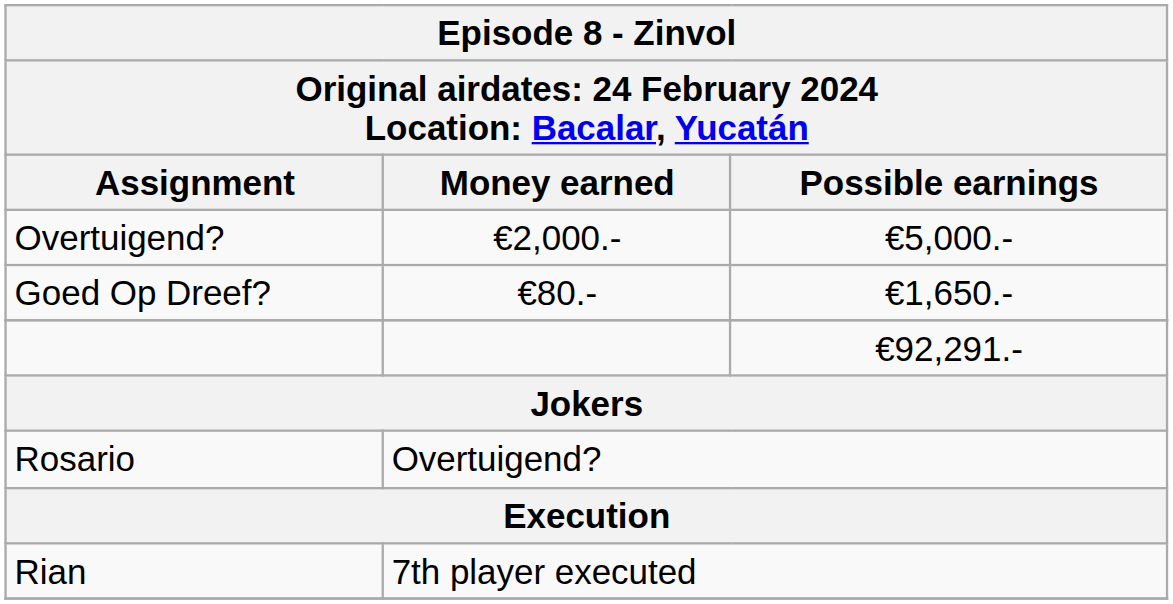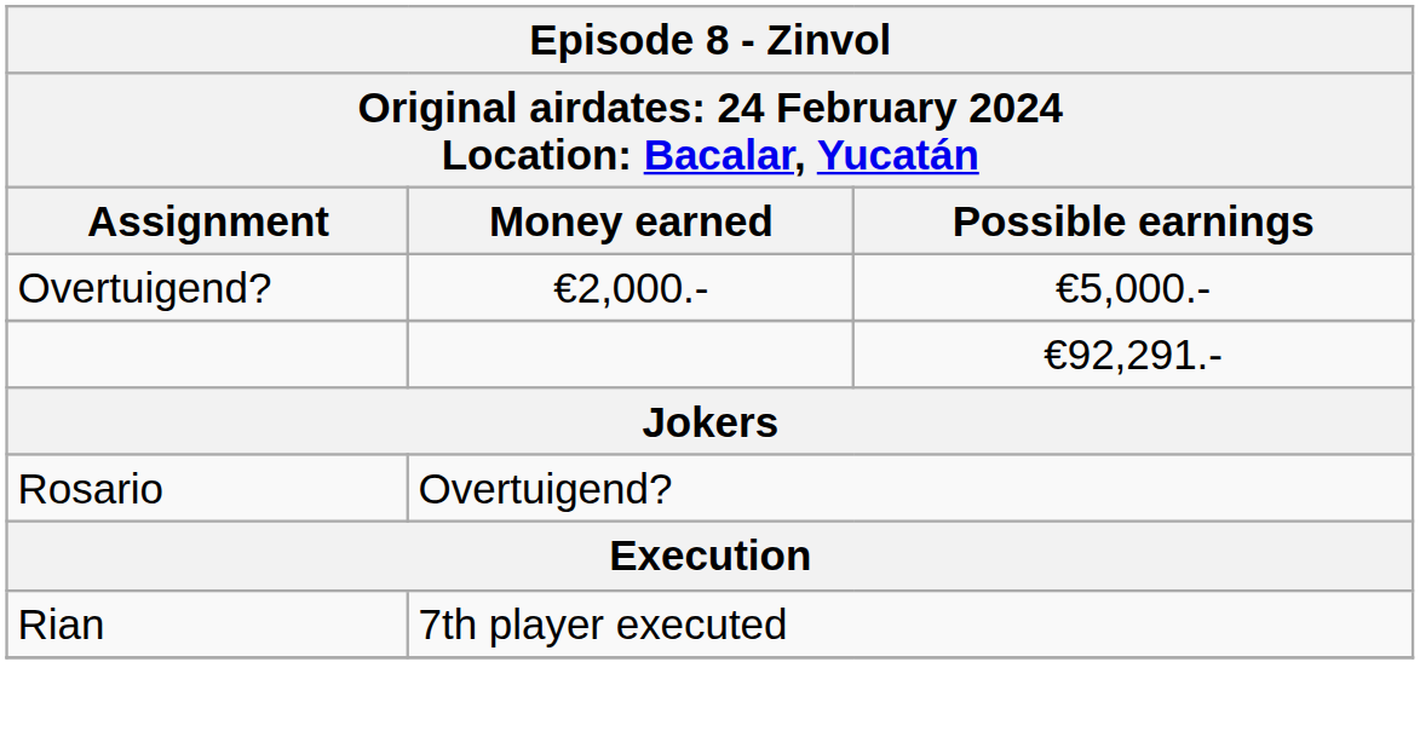 <table class="wikitable" style="font-size: 95%; margin: 10px" align="right" width="40%">
 <tr>
 <th colspan=3>Episode 8 - Zinvol</th>
 </tr>
 <tr>
 <th colspan=3>Original airdates: 24 February 2024<br>Location: <a href='#'>Bacalar</a>, <a href='#'>Yucatán</a></th>
 </tr>
 <tr>
 <th>Assignment</th>
 <th>Money earned</th>
 <th>Possible earnings</th>
 </tr>
 <tr>
 <td>Overtuigend?</td>
 <td align="center">€2,000.-</td>
 <td align="center">€5,000.-</td>
-</tr>
-<tr>
-<td>Goed Op Dreef?</td>
-<td align="center">€80.-</td>
-<td align="center">€1,650.-</td>
 </tr>
 <tr>
 </tr>
 <tr>
 <td><strong></strong></td>
 <td align="center"><strong></strong></td>
 <td align="center">€92,291.-</td>
 </tr>
 <tr>
 <th colspan=3>Jokers</th>
 </tr>
 <tr>
 <td>Rosario</td>
 <td colspan=2>Overtuigend?</td>
 </tr>
 <tr>
 <th colspan=3>Execution</th>
 </tr>
 <tr>
 <td>Rian</td>
 <td colspan=2>7th player executed</td>
 </tr>
 <tr>
 </tr>
 </table>
